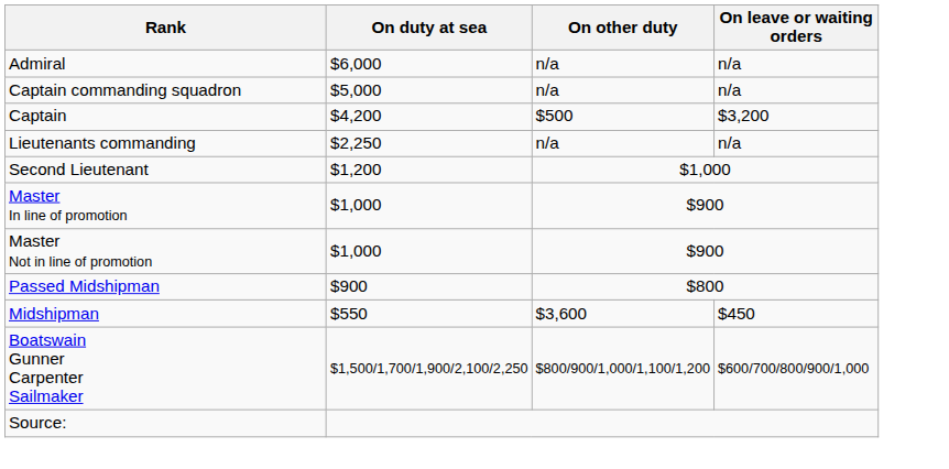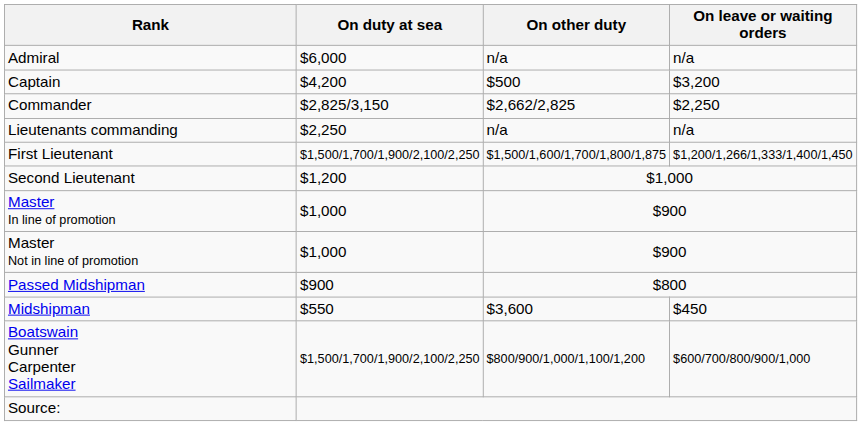 <table class="wikitable">
 <tr>
 <th align="left" width="300">Rank</th>
 <th align="left" width="150">On duty at sea</th>
 <th align="left" width="150">On other duty</th>
 <th align="left" width="150">On leave or waiting orders</th>
 </tr>
 <tr>
 <td>Admiral</td>
 <td>$6,000</td>
 <td>n/a</td>
 <td>n/a</td>
 </tr>
 <tr>
-<td>Captain commanding squadron</td>
-<td>$5,000</td>
-<td>n/a</td>
-<td>n/a</td>
-</tr>
-<tr>
 <td>Captain</td>
 <td>$4,200</td>
 <td>$500</td>
 <td>$3,200</td>
 </tr>
 <tr>
+<td>Commander</td>
+<td>$2,825/3,150</td>
+<td>$2,662/2,825</td>
+<td>$2,250</td>
+</tr>
+<tr>
 <td>Lieutenants commanding</td>
 <td>$2,250</td>
 <td>n/a</td>
 <td>n/a</td>
+</tr>
+<tr>
+<td>First Lieutenant</td>
+<td><small>$1,500/1,700/1,900/2,100/2,250</small></td>
+<td><small>$1,500/1,600/1,700/1,800/1,875 </small></td>
+<td><small>$1,200/1,266/1,333/1,400/1,450 </small></td>
 </tr>
 <tr>
 <td>Second Lieutenant</td>
 <td>$1,200</td>
 <td colspan=2 style="text-align:center;">$1,000</td>
 </tr>
 <tr>
 <td><a href='#'>Master</a><br><small>In line of promotion</small></td>
 <td>$1,000</td>
 <td colspan=2 style="text-align:center;">$900</td>
 </tr>
 <tr>
 <td>Master<br><small>Not in line of promotion</small></td>
 <td>$1,000</td>
 <td colspan=2 style="text-align:center;">$900</td>
 </tr>
 <tr>
 <td><a href='#'>Passed Midshipman</a></td>
 <td>$900</td>
 <td colspan=2 style="text-align:center;">$800</td>
 </tr>
 <tr>
 <td><a href='#'>Midshipman</a></td>
 <td>$550</td>
 <td>$3,600</td>
 <td>$450</td>
 </tr>
 <tr>
 <td><a href='#'>Boatswain</a><br>Gunner<br>Carpenter<br><a href='#'>Sailmaker</a></td>
 <td><small>$1,500/1,700/1,900/2,100/2,250</small></td>
 <td><small>$800/900/1,000/1,100/1,200 </small></td>
 <td><small>$600/700/800/900/1,000 </small></td>
 </tr>
 <tr>
 <td>Source:</td>
 <td colspan=3></td>
 </tr>
 </table>
